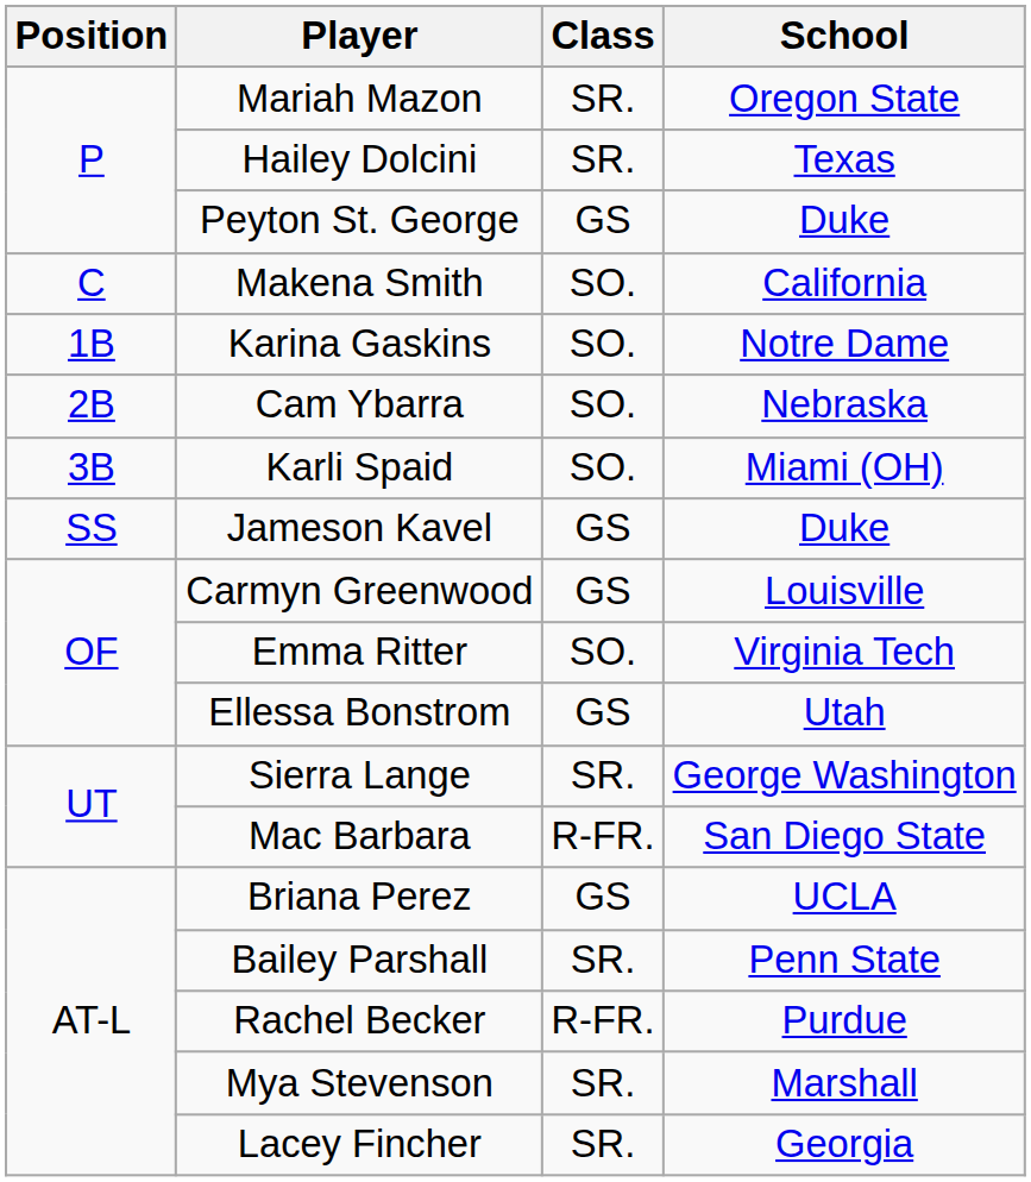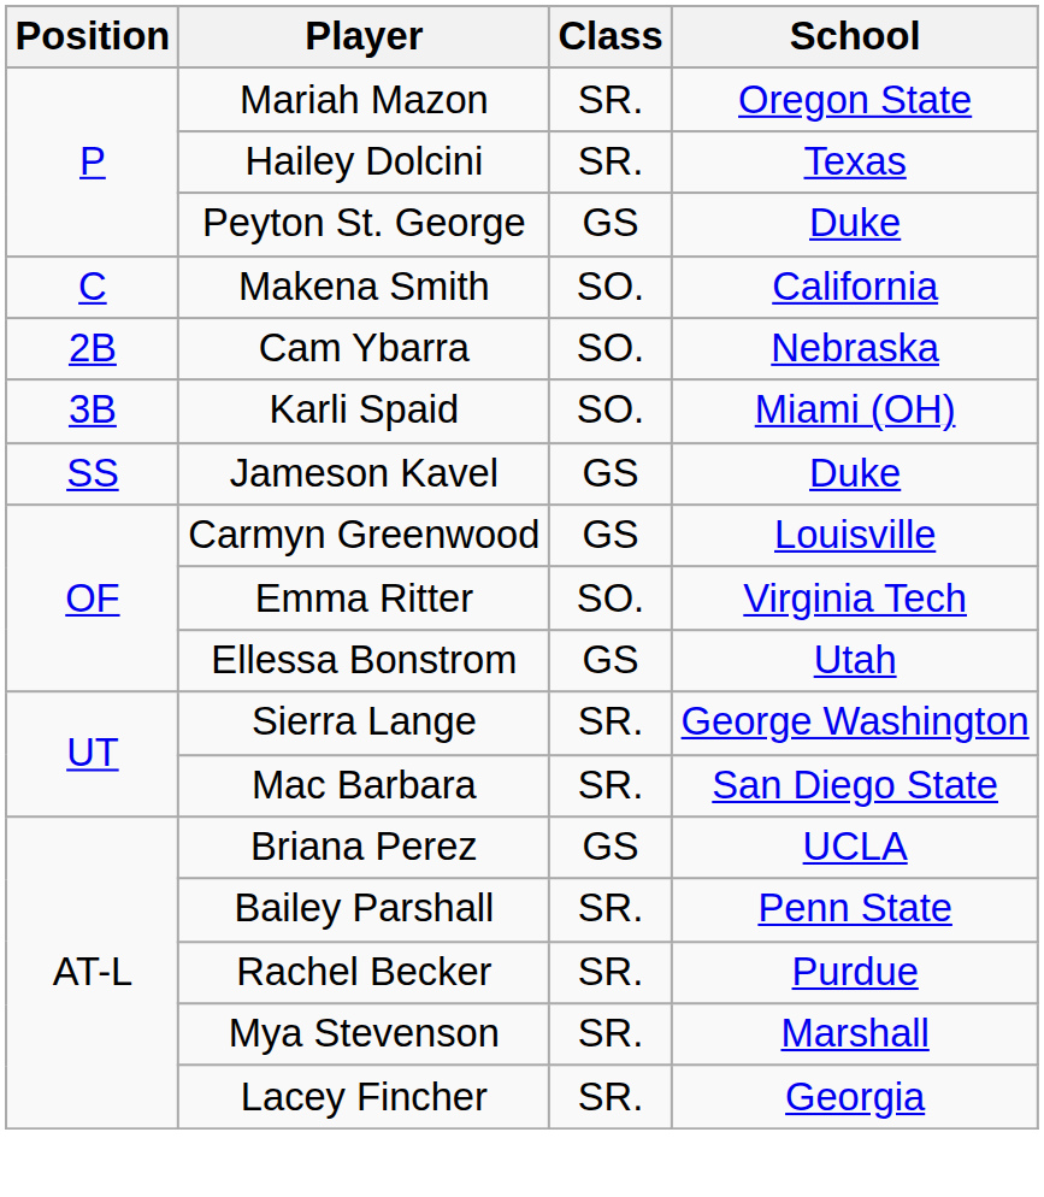 <table class="wikitable">
 <tr>
 <th>Position</th>
 <th>Player</th>
 <th>Class</th>
 <th>School</th>
 </tr>
 <tr align=center>
 <td rowspan=3><a href='#'>P</a></td>
 <td>Mariah Mazon</td>
 <td>SR.</td>
 <td><a href='#'>Oregon State</a></td>
 </tr>
 <tr align=center>
 <td>Hailey Dolcini</td>
 <td>SR.</td>
 <td><a href='#'>Texas</a></td>
 </tr>
 <tr align=center>
 <td>Peyton St. George</td>
 <td>GS</td>
 <td><a href='#'>Duke</a></td>
 </tr>
 <tr align=center>
 <td rowspan=1><a href='#'>C</a></td>
 <td>Makena Smith</td>
 <td>SO.</td>
 <td><a href='#'>California</a></td>
-</tr>
-<tr align=center>
-<td rowspan=1><a href='#'>1B</a></td>
-<td>Karina Gaskins</td>
-<td>SO.</td>
-<td><a href='#'>Notre Dame</a></td>
 </tr>
 <tr align=center>
 <td rowspan=1><a href='#'>2B</a></td>
 <td>Cam Ybarra</td>
 <td>SO.</td>
 <td><a href='#'>Nebraska</a></td>
 </tr>
 <tr align=center>
 <td rowspan=1><a href='#'>3B</a></td>
 <td>Karli Spaid</td>
 <td>SO.</td>
 <td><a href='#'>Miami (OH)</a></td>
 </tr>
 <tr align=center>
 <td rowspan=1><a href='#'>SS</a></td>
 <td>Jameson Kavel</td>
 <td>GS</td>
 <td><a href='#'>Duke</a></td>
 </tr>
 <tr align=center>
 <td rowspan=3><a href='#'>OF</a></td>
 <td>Carmyn Greenwood</td>
 <td>GS</td>
 <td><a href='#'>Louisville</a></td>
 </tr>
 <tr align=center>
 <td>Emma Ritter</td>
 <td>SO.</td>
 <td><a href='#'>Virginia Tech</a></td>
 </tr>
 <tr align=center>
 <td>Ellessa Bonstrom</td>
 <td>GS</td>
 <td><a href='#'>Utah</a></td>
 </tr>
 <tr align=center>
 <td rowspan=2><a href='#'>UT</a></td>
 <td>Sierra Lange</td>
 <td>SR.</td>
 <td><a href='#'>George Washington</a></td>
 </tr>
 <tr align=center>
 <td>Mac Barbara</td>
-<td>R-FR.</td>
+<td>SR.</td>
 <td><a href='#'>San Diego State</a></td>
 </tr>
 <tr align=center>
 <td rowspan=5>AT-L</td>
 <td>Briana Perez</td>
 <td>GS</td>
 <td><a href='#'>UCLA</a></td>
 </tr>
 <tr align=center>
 <td>Bailey Parshall</td>
 <td>SR.</td>
 <td><a href='#'>Penn State</a></td>
 </tr>
 <tr align=center>
 <td>Rachel Becker</td>
-<td>R-FR.</td>
+<td>SR.</td>
 <td><a href='#'>Purdue</a></td>
 </tr>
 <tr align=center>
 <td>Mya Stevenson</td>
 <td>SR.</td>
 <td><a href='#'>Marshall</a></td>
 </tr>
 <tr align=center>
 <td>Lacey Fincher</td>
 <td>SR.</td>
 <td><a href='#'>Georgia</a></td>
 </tr>
 </table>
